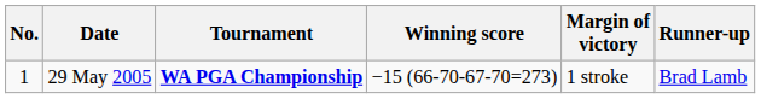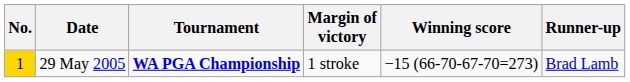 <table class="wikitable" style="font-size:95%;">
 <tr>
 <th>No.</th>
 <th>Date</th>
 <th>Tournament</th>
+<th>Margin of<br>victory</th>
 <th>Winning score</th>
-<th>Margin of<br>victory</th>
 <th>Runner-up</th>
 </tr>
 <tr>
-<td align=center>1</td>
+<td align=center style="background: gold;">1</td>
 <td align=right>29 May <a href='#'>2005</a></td>
 <td><strong><a href='#'>WA PGA Championship</a></strong></td>
+<td>1 stroke</td>
 <td>−15 (66-70-67-70=273)</td>
-<td>1 stroke</td>
 <td> <a href='#'>Brad Lamb</a></td>
 </tr>
 </table>
